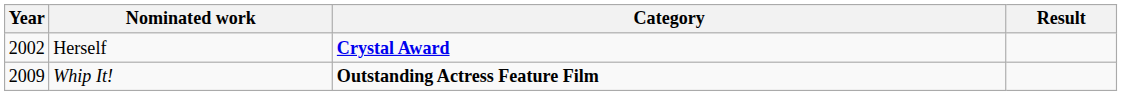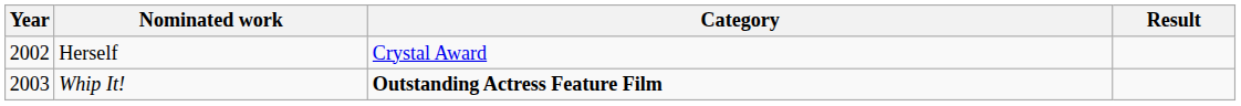 <table class=wikitable>
 <tr>
 <th width=4%>Year</th>
 <th width=25.5%>Nominated work</th>
 <th width=60.5%>Category</th>
 <th width=10%>Result</th>
 </tr>
 <tr>
 <td>2002</td>
 <td>Herself</td>
-<td><strong><a href='#'>Crystal Award</a></strong></td>
+<td><a href='#'>Crystal Award</a></td>
 <td></td>
 </tr>
 <tr>
-<td>2009</td>
+<td>2003</td>
 <td><em>Whip It!</em></td>
 <td><strong>Outstanding Actress Feature Film</strong></td>
 <td></td>
 </tr>
 </table>
